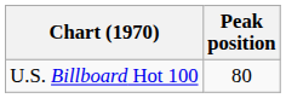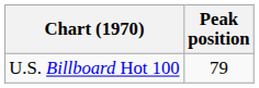 <table class="wikitable sortable">
 <tr>
 <th>Chart (1970)</th>
 <th>Peak<br>position</th>
 </tr>
 <tr>
 <td>U.S. <a href='#'><em>Billboard</em> Hot 100</a></td>
-<td style="text-align:center;">80</td>
+<td style="text-align:center;">79</td>
 </tr>
 </table>
